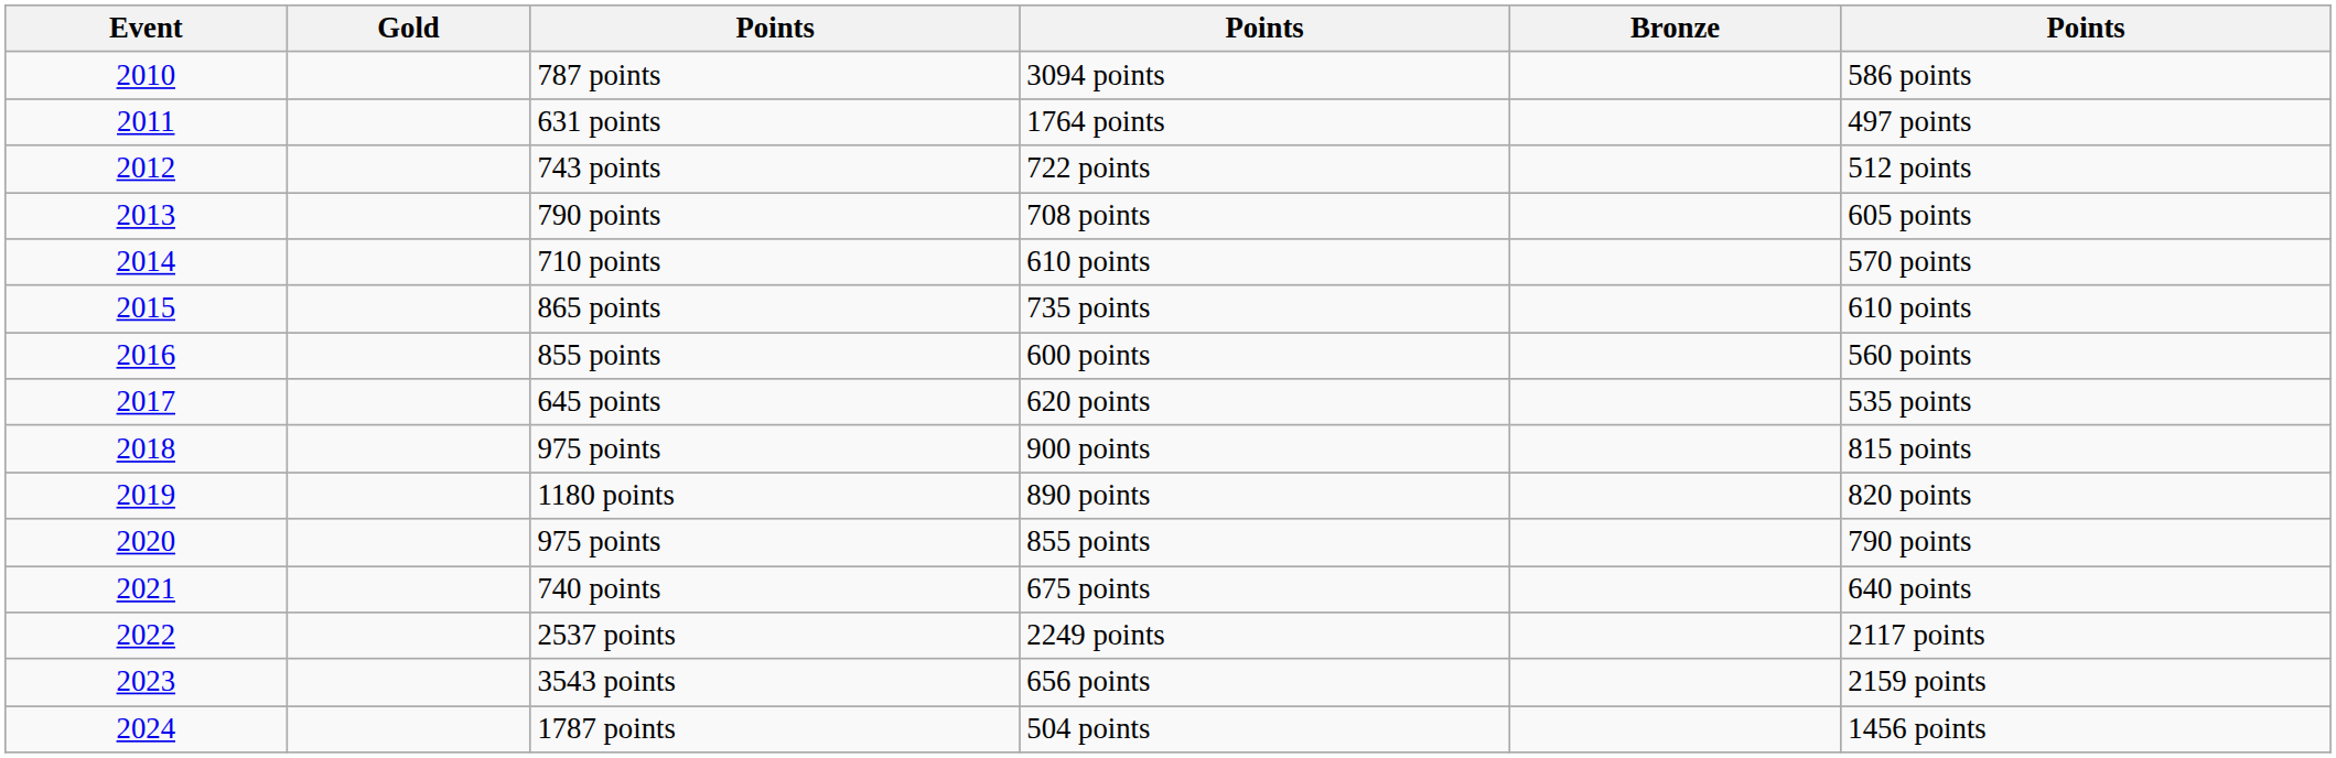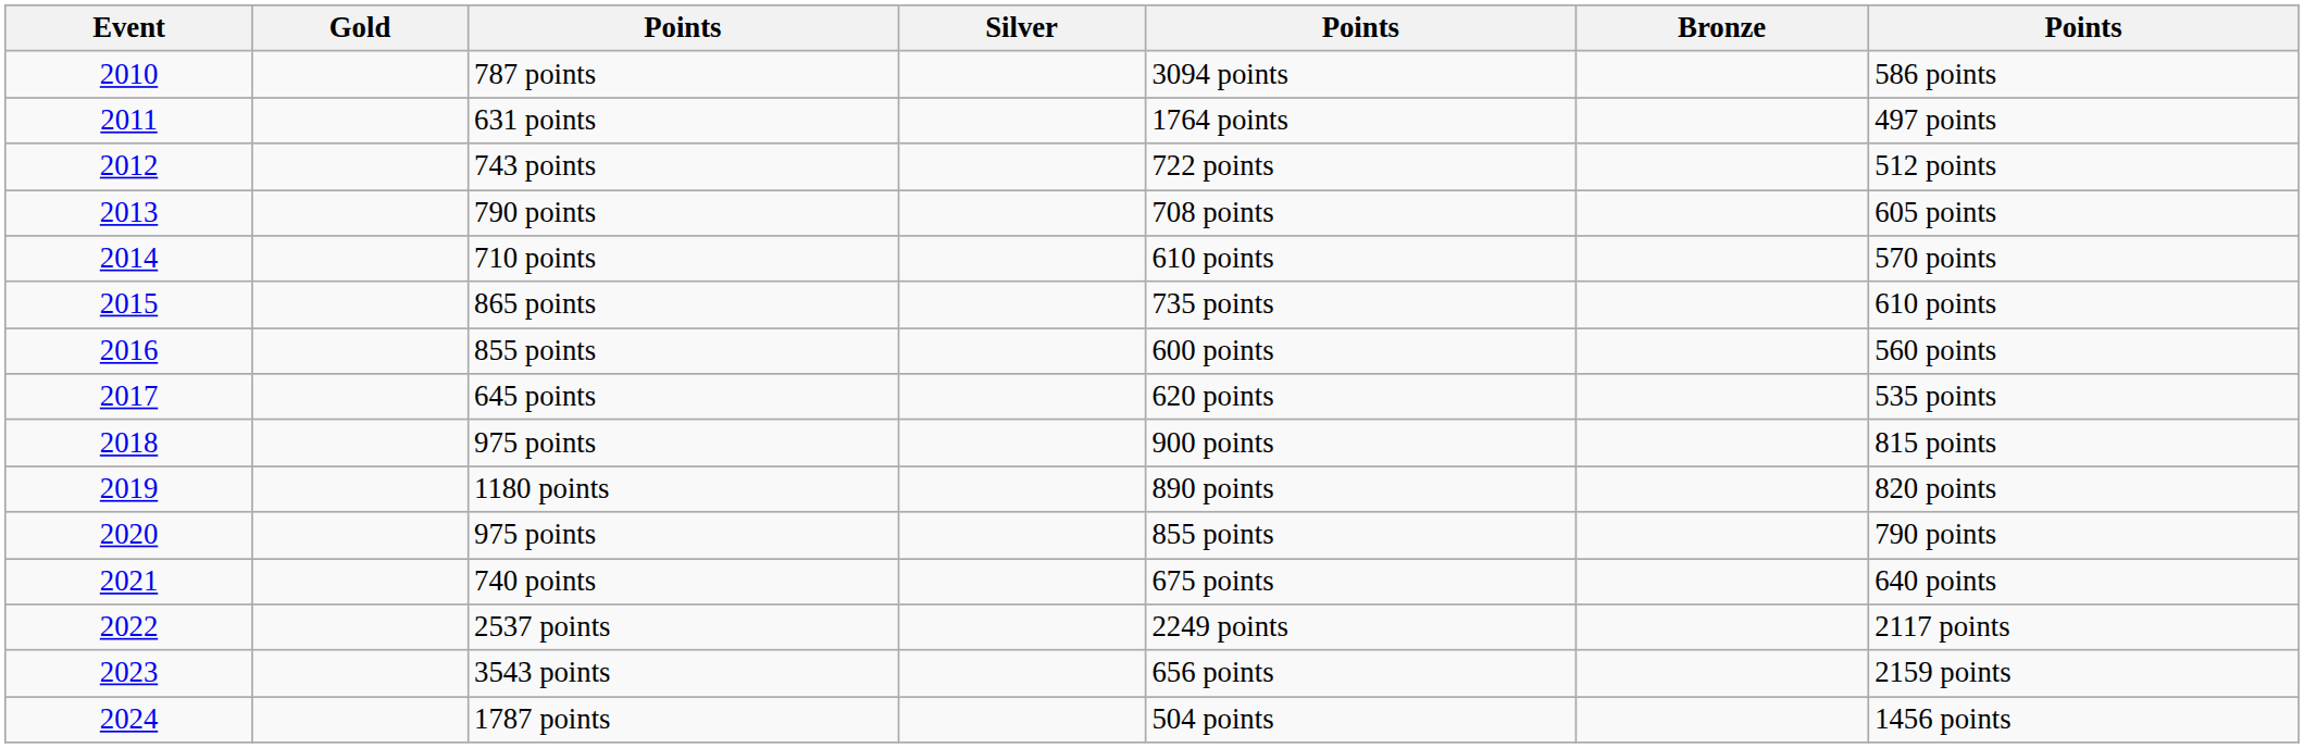 <table class="wikitable sortable" style="font-size: 100%" width="100%">
 <tr>
 <th>Event</th>
 <th>Gold</th>
 <th>Points</th>
+<th>Silver</th>
 <th>Points</th>
 <th>Bronze</th>
 <th>Points</th>
 </tr>
 <tr>
 <td align="center"><a href='#'>2010</a></td>
 <td></td>
 <td>787 points</td>
+<td></td>
 <td>3094 points</td>
 <td></td>
 <td>586 points</td>
 </tr>
 <tr>
 <td align="center"><a href='#'>2011</a></td>
 <td></td>
 <td>631 points</td>
+<td></td>
 <td>1764 points</td>
 <td></td>
 <td>497 points</td>
 </tr>
 <tr>
 <td align="center"><a href='#'>2012</a></td>
 <td></td>
 <td>743 points</td>
+<td></td>
 <td>722 points</td>
 <td></td>
 <td>512 points</td>
 </tr>
 <tr>
 <td align="center"><a href='#'>2013</a></td>
 <td></td>
 <td>790 points</td>
+<td></td>
 <td>708 points</td>
 <td></td>
 <td>605 points</td>
 </tr>
 <tr>
 <td align="center"><a href='#'>2014</a></td>
 <td></td>
 <td>710 points</td>
+<td></td>
 <td>610 points</td>
 <td></td>
 <td>570 points</td>
 </tr>
 <tr>
 <td align="center"><a href='#'>2015</a></td>
 <td></td>
 <td>865 points</td>
+<td></td>
 <td>735 points</td>
 <td></td>
 <td>610 points</td>
 </tr>
 <tr>
 <td align="center"><a href='#'>2016</a></td>
 <td></td>
 <td>855 points</td>
+<td></td>
 <td>600 points</td>
 <td></td>
 <td>560 points</td>
 </tr>
 <tr>
 <td align="center"><a href='#'>2017</a></td>
 <td></td>
 <td>645 points</td>
+<td></td>
 <td>620 points</td>
 <td></td>
 <td>535 points</td>
 </tr>
 <tr>
 <td align="center"><a href='#'>2018</a></td>
 <td></td>
 <td>975 points</td>
+<td></td>
 <td>900 points</td>
 <td></td>
 <td>815 points</td>
 </tr>
 <tr>
 <td align="center"><a href='#'>2019</a></td>
 <td></td>
 <td>1180 points</td>
+<td></td>
 <td>890 points</td>
 <td></td>
 <td>820 points</td>
 </tr>
 <tr>
 <td align="center"><a href='#'>2020</a></td>
 <td></td>
 <td>975 points</td>
+<td></td>
 <td>855 points</td>
 <td></td>
 <td>790 points</td>
 </tr>
 <tr>
 <td align="center"><a href='#'>2021</a></td>
 <td></td>
 <td>740 points</td>
+<td></td>
 <td>675 points</td>
 <td></td>
 <td>640 points</td>
 </tr>
 <tr>
 <td align="center"><a href='#'>2022</a></td>
 <td></td>
 <td>2537 points</td>
+<td></td>
 <td>2249 points</td>
 <td></td>
 <td>2117 points</td>
 </tr>
 <tr>
 <td align="center"><a href='#'>2023</a></td>
 <td></td>
 <td>3543 points</td>
+<td></td>
 <td>656 points</td>
 <td></td>
 <td>2159 points</td>
 </tr>
 <tr>
 <td align="center"><a href='#'>2024</a></td>
 <td></td>
 <td>1787 points</td>
+<td></td>
 <td>504 points</td>
 <td></td>
 <td>1456 points</td>
 </tr>
 </table>
